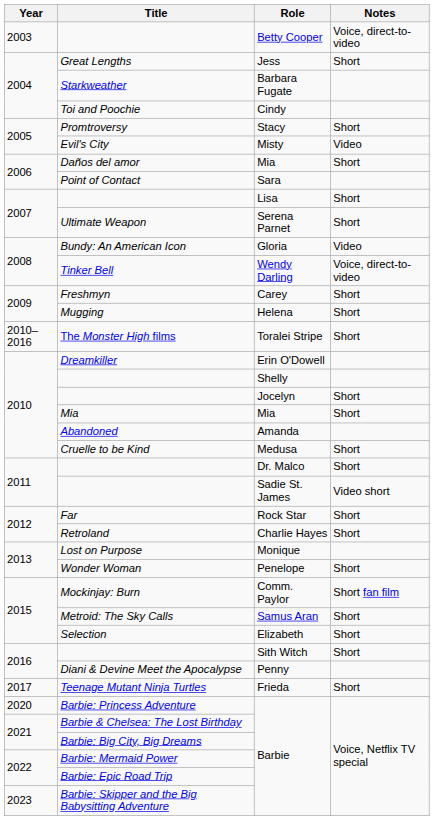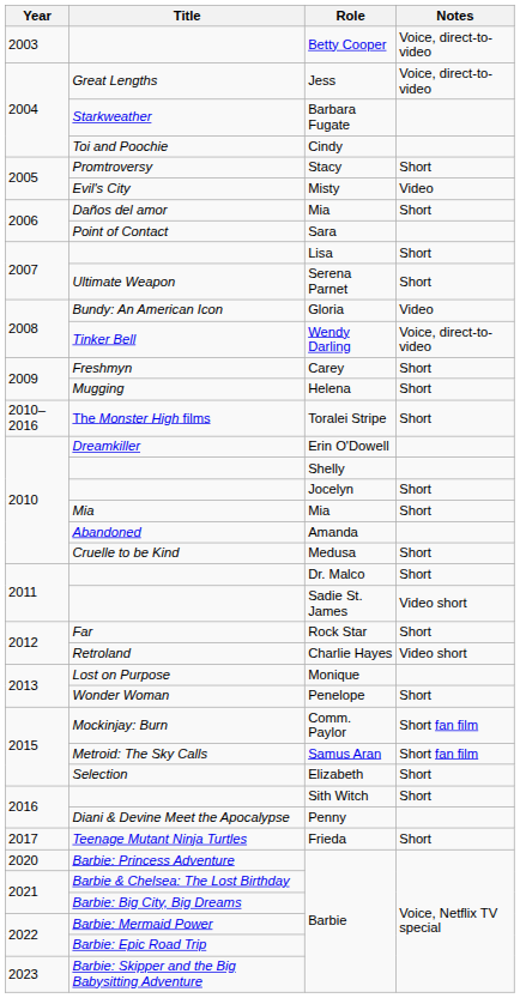 <table class="wikitable sortable">
 <tr>
 <th>Year</th>
 <th>Title</th>
 <th>Role</th>
 <th class="unsortable">Notes</th>
 </tr>
 <tr>
 <td>2003</td>
 <td><em></em></td>
 <td><a href='#'>Betty Cooper</a></td>
 <td>Voice, direct-to-video</td>
 </tr>
 <tr>
 <td rowspan="3">2004</td>
 <td><em>Great Lengths</em></td>
 <td>Jess</td>
-<td>Short</td>
+<td>Voice, direct-to-video</td>
 </tr>
 <tr>
 <td><em><a href='#'>Starkweather</a></em></td>
 <td>Barbara Fugate</td>
 <td></td>
 </tr>
 <tr>
 <td><em>Toi and Poochie</em></td>
 <td>Cindy</td>
 <td></td>
 </tr>
 <tr>
 <td rowspan="2">2005</td>
 <td><em>Promtroversy</em></td>
 <td>Stacy</td>
 <td>Short</td>
 </tr>
 <tr>
 <td><em>Evil's City</em></td>
 <td>Misty</td>
 <td>Video</td>
 </tr>
 <tr>
 <td rowspan="2">2006</td>
 <td><em>Daños del amor</em></td>
 <td>Mia</td>
 <td>Short</td>
 </tr>
 <tr>
 <td><em>Point of Contact</em></td>
 <td>Sara</td>
 <td></td>
 </tr>
 <tr>
 <td rowspan="2">2007</td>
 <td><em></em></td>
 <td>Lisa</td>
 <td>Short</td>
 </tr>
 <tr>
 <td><em>Ultimate Weapon</em></td>
 <td>Serena Parnet</td>
 <td>Short</td>
 </tr>
 <tr>
 <td rowspan="2">2008</td>
 <td><em>Bundy: An American Icon</em></td>
 <td>Gloria</td>
 <td>Video</td>
 </tr>
 <tr>
 <td><em><a href='#'>Tinker Bell</a></em></td>
 <td><a href='#'>Wendy Darling</a></td>
 <td>Voice, direct-to-video</td>
 </tr>
 <tr>
 <td rowspan="2">2009</td>
 <td><em>Freshmyn</em></td>
 <td>Carey</td>
 <td>Short</td>
 </tr>
 <tr>
 <td><em>Mugging</em></td>
 <td>Helena</td>
 <td>Short</td>
 </tr>
 <tr>
 <td>2010–2016</td>
 <td><a href='#'>The <em>Monster High</em> films</a></td>
 <td>Toralei Stripe</td>
 <td>Short</td>
 </tr>
 <tr>
 <td rowspan="6">2010</td>
 <td><em><a href='#'>Dreamkiller</a></em></td>
 <td>Erin O'Dowell</td>
 <td></td>
 </tr>
 <tr>
 <td><em></em></td>
 <td>Shelly</td>
 <td></td>
 </tr>
 <tr>
 <td><em></em></td>
 <td>Jocelyn</td>
 <td>Short</td>
 </tr>
 <tr>
 <td><em>Mia</em></td>
 <td>Mia</td>
 <td>Short</td>
 </tr>
 <tr>
 <td><em><a href='#'>Abandoned</a></em></td>
 <td>Amanda</td>
 <td></td>
 </tr>
 <tr>
 <td><em>Cruelle to be Kind</em></td>
 <td>Medusa</td>
 <td>Short</td>
 </tr>
 <tr>
 <td rowspan="2">2011</td>
 <td><em></em></td>
 <td>Dr. Malco</td>
 <td>Short</td>
 </tr>
 <tr>
 <td><em></em></td>
 <td>Sadie St. James</td>
 <td>Video short</td>
 </tr>
 <tr>
 <td rowspan="2">2012</td>
 <td><em>Far</em></td>
 <td>Rock Star</td>
 <td>Short</td>
 </tr>
 <tr>
 <td><em>Retroland</em></td>
 <td>Charlie Hayes</td>
-<td>Short</td>
+<td>Video short</td>
 </tr>
 <tr>
 <td rowspan="2">2013</td>
 <td><em>Lost on Purpose</em></td>
 <td>Monique</td>
 <td></td>
 </tr>
 <tr>
 <td><em>Wonder Woman</em></td>
 <td>Penelope</td>
 <td>Short</td>
 </tr>
 <tr>
 <td rowspan="3">2015</td>
 <td><em>Mockinjay: Burn</em></td>
 <td>Comm. Paylor</td>
 <td>Short <a href='#'>fan film</a></td>
 </tr>
 <tr>
 <td><em>Metroid: The Sky Calls</em></td>
 <td><a href='#'>Samus Aran</a></td>
-<td>Short</td>
+<td>Short <a href='#'>fan film</a></td>
 </tr>
 <tr>
 <td><em>Selection</em></td>
 <td>Elizabeth</td>
 <td>Short</td>
 </tr>
 <tr>
 <td rowspan="2">2016</td>
 <td><em></em></td>
 <td>Sith Witch</td>
 <td>Short</td>
 </tr>
 <tr>
 <td><em>Diani & Devine Meet the Apocalypse</em></td>
 <td>Penny</td>
 <td></td>
 </tr>
 <tr>
 <td>2017</td>
 <td><em><a href='#'>Teenage Mutant Ninja Turtles</a></em></td>
 <td>Frieda</td>
 <td>Short</td>
 </tr>
 <tr>
 <td>2020</td>
 <td><em><a href='#'>Barbie: Princess Adventure</a></em></td>
 <td rowspan="6">Barbie</td>
 <td rowspan="6">Voice, Netflix TV special</td>
 </tr>
 <tr>
 <td rowspan="2">2021</td>
 <td><em><a href='#'>Barbie & Chelsea: The Lost Birthday</a></em></td>
 </tr>
 <tr>
 <td><em><a href='#'>Barbie: Big City, Big Dreams</a></em></td>
 </tr>
 <tr>
 <td rowspan="2">2022</td>
 <td><em><a href='#'>Barbie: Mermaid Power</a></em></td>
 </tr>
 <tr>
 <td><em><a href='#'>Barbie: Epic Road Trip</a></em></td>
 </tr>
 <tr>
 <td>2023</td>
 <td><em><a href='#'>Barbie: Skipper and the Big Babysitting Adventure</a></em></td>
 </tr>
 </table>
